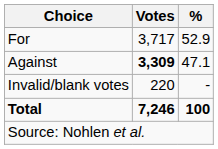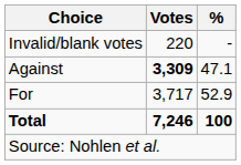 <table class=wikitable style=text-align:right>
 <tr>
 <th>Choice</th>
 <th>Votes</th>
 <th>%</th>
 </tr>
 <tr>
-<td align=left>For</td>
-<td>3,717</td>
-<td>52.9</td>
+<td align=left>Invalid/blank votes</td>
+<td>220</td>
+<td>-</td>
 </tr>
 <tr>
 <td align=left>Against</td>
 <td><strong>3,309</strong></td>
 <td>47.1</td>
 </tr>
 <tr>
-<td align=left>Invalid/blank votes</td>
-<td>220</td>
-<td>-</td>
+<td align=left>For</td>
+<td>3,717</td>
+<td>52.9</td>
 </tr>
 <tr>
 <td align=left><strong>Total</strong></td>
 <td><strong>7,246</strong></td>
 <td><strong>100</strong></td>
 </tr>
 <tr>
 <td colspan=3 align=left>Source: Nohlen <em>et al.</em></td>
 </tr>
 </table>
